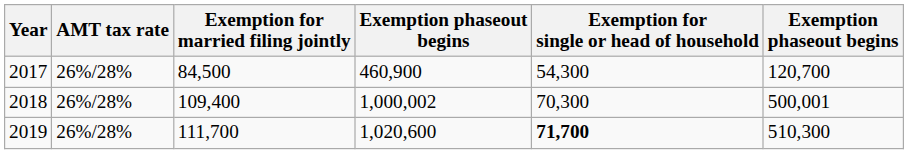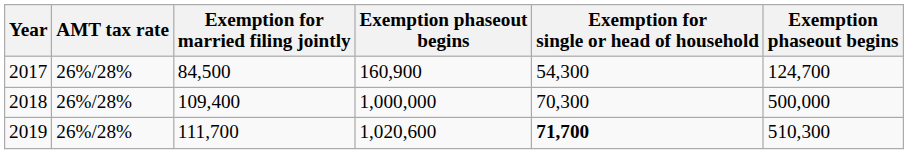 <table class="wikitable">
 <tr>
 <th>Year</th>
 <th>AMT tax rate</th>
 <th>Exemption for<br>married filing jointly</th>
 <th>Exemption phaseout<br>begins</th>
 <th>Exemption for<br>single or head of household</th>
 <th>Exemption<br>phaseout begins</th>
 </tr>
 <tr>
 <td>2017</td>
 <td>26%/28%</td>
 <td>84,500</td>
-<td>460,900</td>
+<td>160,900</td>
 <td>54,300</td>
-<td>120,700</td>
+<td>124,700</td>
 </tr>
 <tr>
 <td>2018</td>
 <td>26%/28%</td>
 <td>109,400</td>
-<td>1,000,002</td>
+<td>1,000,000</td>
 <td>70,300</td>
-<td>500,001</td>
+<td>500,000</td>
 </tr>
 <tr>
 <td>2019</td>
 <td>26%/28%</td>
 <td>111,700</td>
 <td>1,020,600</td>
 <td><strong>71,700</strong></td>
 <td>510,300</td>
 </tr>
 </table>
